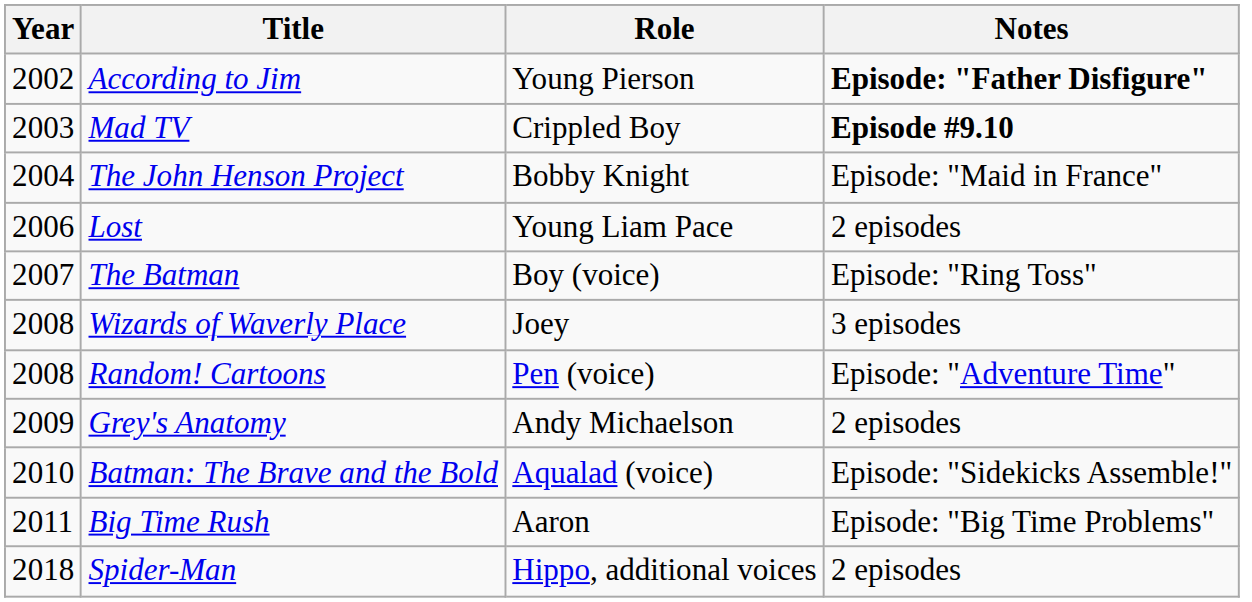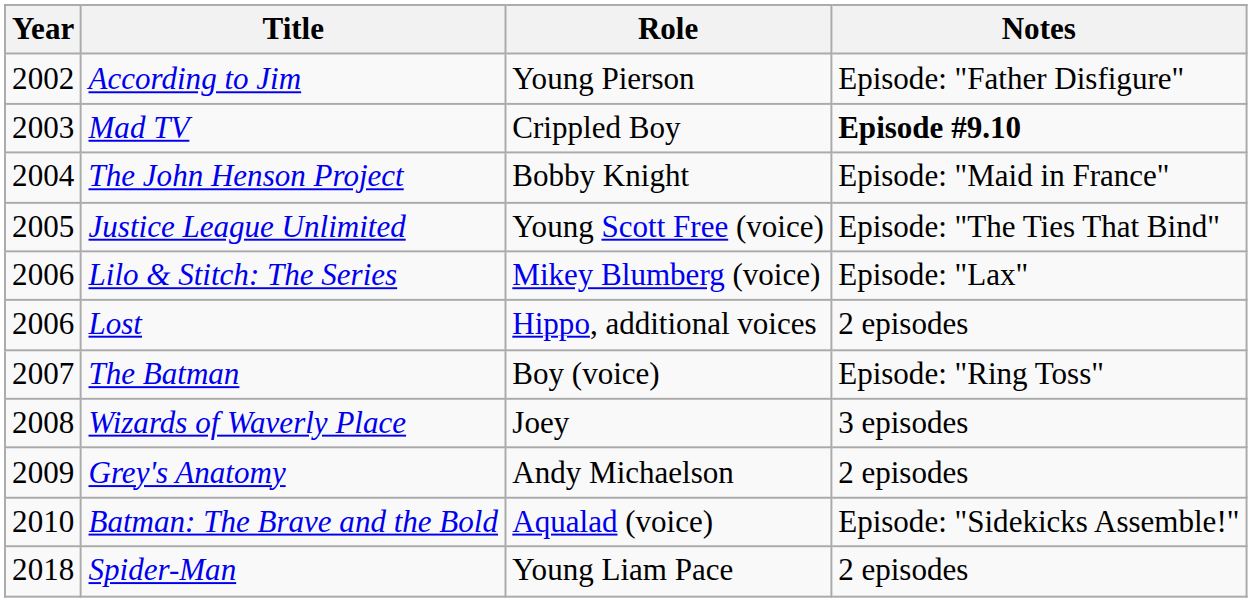 <table class="wikitable sortable">
 <tr>
 <th>Year</th>
 <th>Title</th>
 <th>Role</th>
 <th>Notes</th>
 </tr>
 <tr>
 <td>2002</td>
 <td><em><a href='#'>According to Jim</a></em></td>
 <td>Young Pierson</td>
-<td><strong>Episode: "Father Disfigure"</strong></td>
+<td>Episode: "Father Disfigure"</td>
 </tr>
 <tr>
 <td>2003</td>
 <td><em><a href='#'>Mad TV</a></em></td>
 <td>Crippled Boy</td>
 <td><strong>Episode #9.10</strong></td>
 </tr>
 <tr>
 <td>2004</td>
 <td><em><a href='#'>The John Henson Project</a></em></td>
 <td>Bobby Knight</td>
 <td>Episode: "Maid in France"</td>
 </tr>
 <tr>
+<td>2005</td>
+<td><em><a href='#'>Justice League Unlimited</a></em></td>
+<td>Young <a href='#'>Scott Free</a> (voice)</td>
+<td>Episode: "The Ties That Bind"</td>
+</tr>
+<tr>
+<td>2006</td>
+<td><em><a href='#'>Lilo & Stitch: The Series</a></em></td>
+<td><a href='#'>Mikey Blumberg</a> (voice)</td>
+<td>Episode: "Lax"</td>
+</tr>
+<tr>
 <td>2006</td>
 <td><em><a href='#'>Lost</a></em></td>
-<td>Young Liam Pace</td>
+<td><a href='#'>Hippo</a>, additional voices</td>
 <td>2 episodes</td>
 </tr>
 <tr>
 <td>2007</td>
 <td><em><a href='#'>The Batman</a></em></td>
 <td>Boy (voice)</td>
 <td>Episode: "Ring Toss"</td>
 </tr>
 <tr>
 <td>2008</td>
 <td><em><a href='#'>Wizards of Waverly Place</a></em></td>
 <td>Joey</td>
 <td>3 episodes</td>
 </tr>
 <tr>
-<td>2008</td>
-<td><em><a href='#'>Random! Cartoons</a></em></td>
-<td><a href='#'>Pen</a> (voice)</td>
-<td>Episode: "<a href='#'>Adventure Time</a>"</td>
-</tr>
-<tr>
 <td>2009</td>
 <td><em><a href='#'>Grey's Anatomy</a></em></td>
 <td>Andy Michaelson</td>
 <td>2 episodes</td>
 </tr>
 <tr>
 <td>2010</td>
 <td><em><a href='#'>Batman: The Brave and the Bold</a></em></td>
 <td><a href='#'>Aqualad</a> (voice)</td>
 <td>Episode: "Sidekicks Assemble!"</td>
 </tr>
 <tr>
-<td>2011</td>
-<td><em><a href='#'>Big Time Rush</a></em></td>
-<td>Aaron</td>
-<td>Episode: "Big Time Problems"</td>
-</tr>
-<tr>
 <td>2018</td>
 <td><em><a href='#'>Spider-Man</a></em></td>
-<td><a href='#'>Hippo</a>, additional voices</td>
+<td>Young Liam Pace</td>
 <td>2 episodes</td>
 </tr>
 </table>
